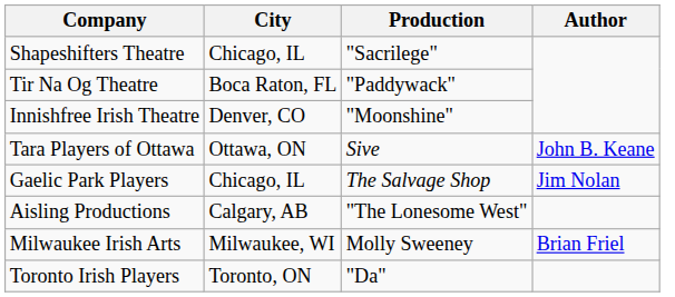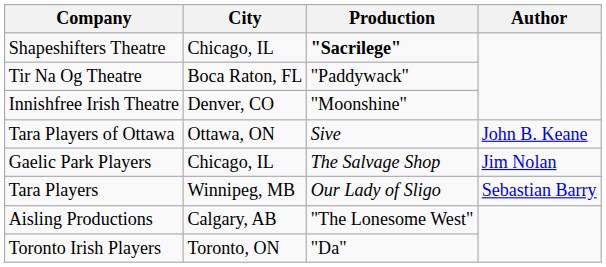 <table class="wikitable">
 <tr>
 <th>Company</th>
 <th>City</th>
 <th>Production</th>
 <th>Author</th>
 </tr>
 <tr>
 <td>Shapeshifters Theatre</td>
 <td>Chicago, IL</td>
-<td>"Sacrilege"<br></td>
+<td><strong>"Sacrilege"<br></strong></td>
 </tr>
 <tr>
 <td>Tir Na Og Theatre</td>
 <td>Boca Raton, FL</td>
 <td>"Paddywack"<br></td>
 </tr>
 <tr>
 <td>Innishfree Irish Theatre</td>
 <td>Denver, CO</td>
 <td>"Moonshine"<br></td>
 </tr>
 <tr>
 <td>Tara Players of Ottawa</td>
 <td>Ottawa, ON</td>
 <td><em>Sive</em></td>
 <td><a href='#'>John B. Keane</a></td>
 </tr>
 <tr>
 <td>Gaelic Park Players</td>
 <td>Chicago, IL</td>
 <td><em>The Salvage Shop</em></td>
 <td><a href='#'>Jim Nolan</a></td>
 </tr>
 <tr>
+<td>Tara Players</td>
+<td>Winnipeg, MB</td>
+<td><em>Our Lady of Sligo</em></td>
+<td><a href='#'>Sebastian Barry</a></td>
+</tr>
+<tr>
 <td>Aisling Productions</td>
 <td>Calgary, AB</td>
 <td>"The Lonesome West"<br></td>
-</tr>
-<tr>
-<td>Milwaukee Irish Arts</td>
-<td>Milwaukee, WI</td>
-<td>Molly Sweeney</td>
-<td><a href='#'>Brian Friel</a></td>
 </tr>
 <tr>
 <td>Toronto Irish Players</td>
 <td>Toronto, ON</td>
 <td>"Da"<br></td>
 </tr>
 </table>
